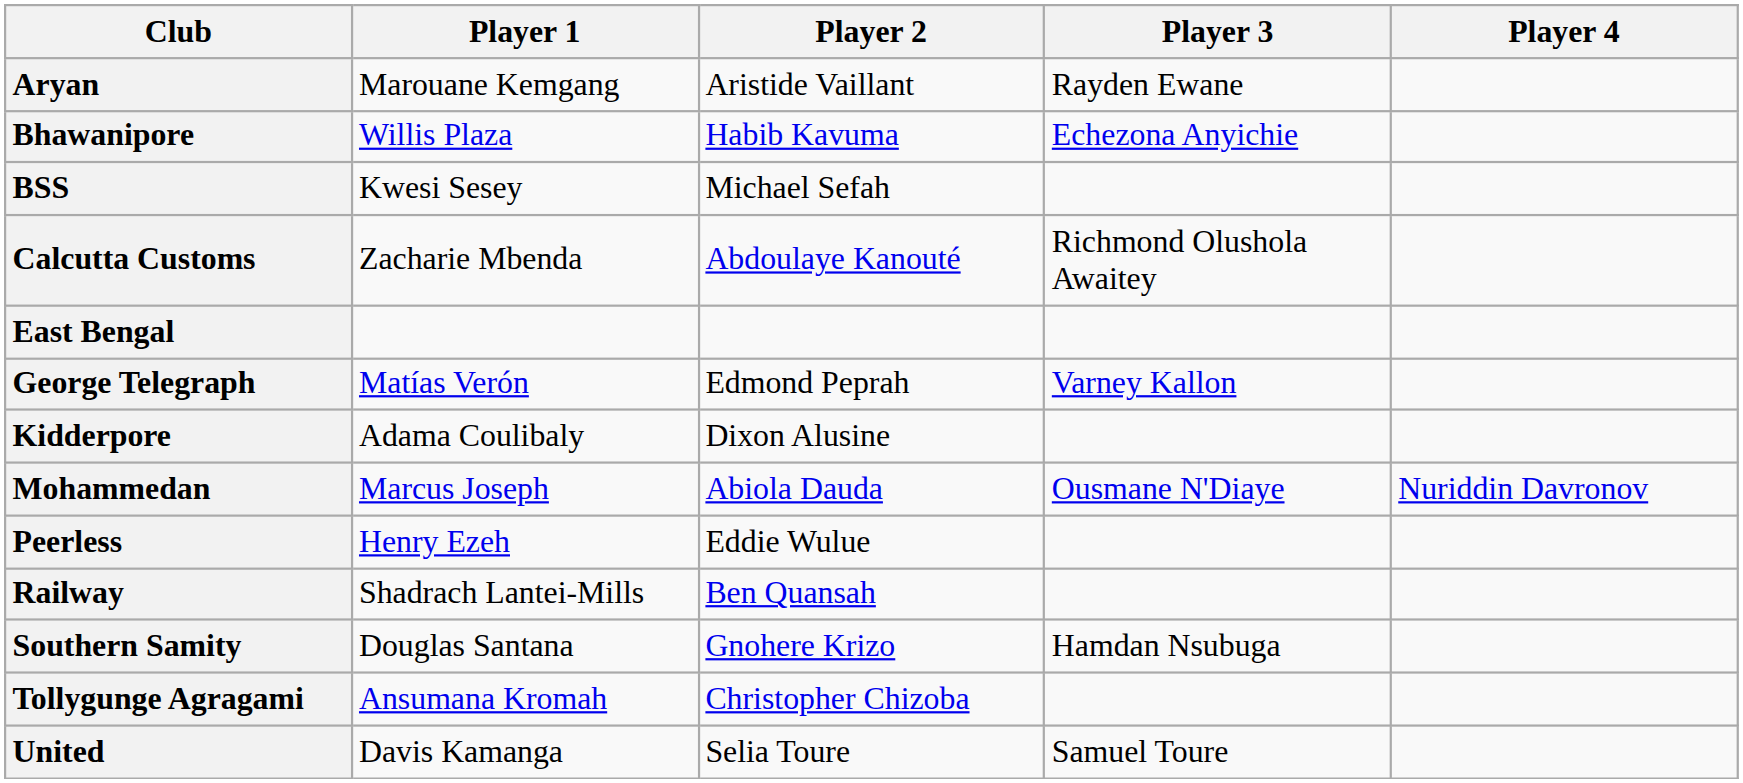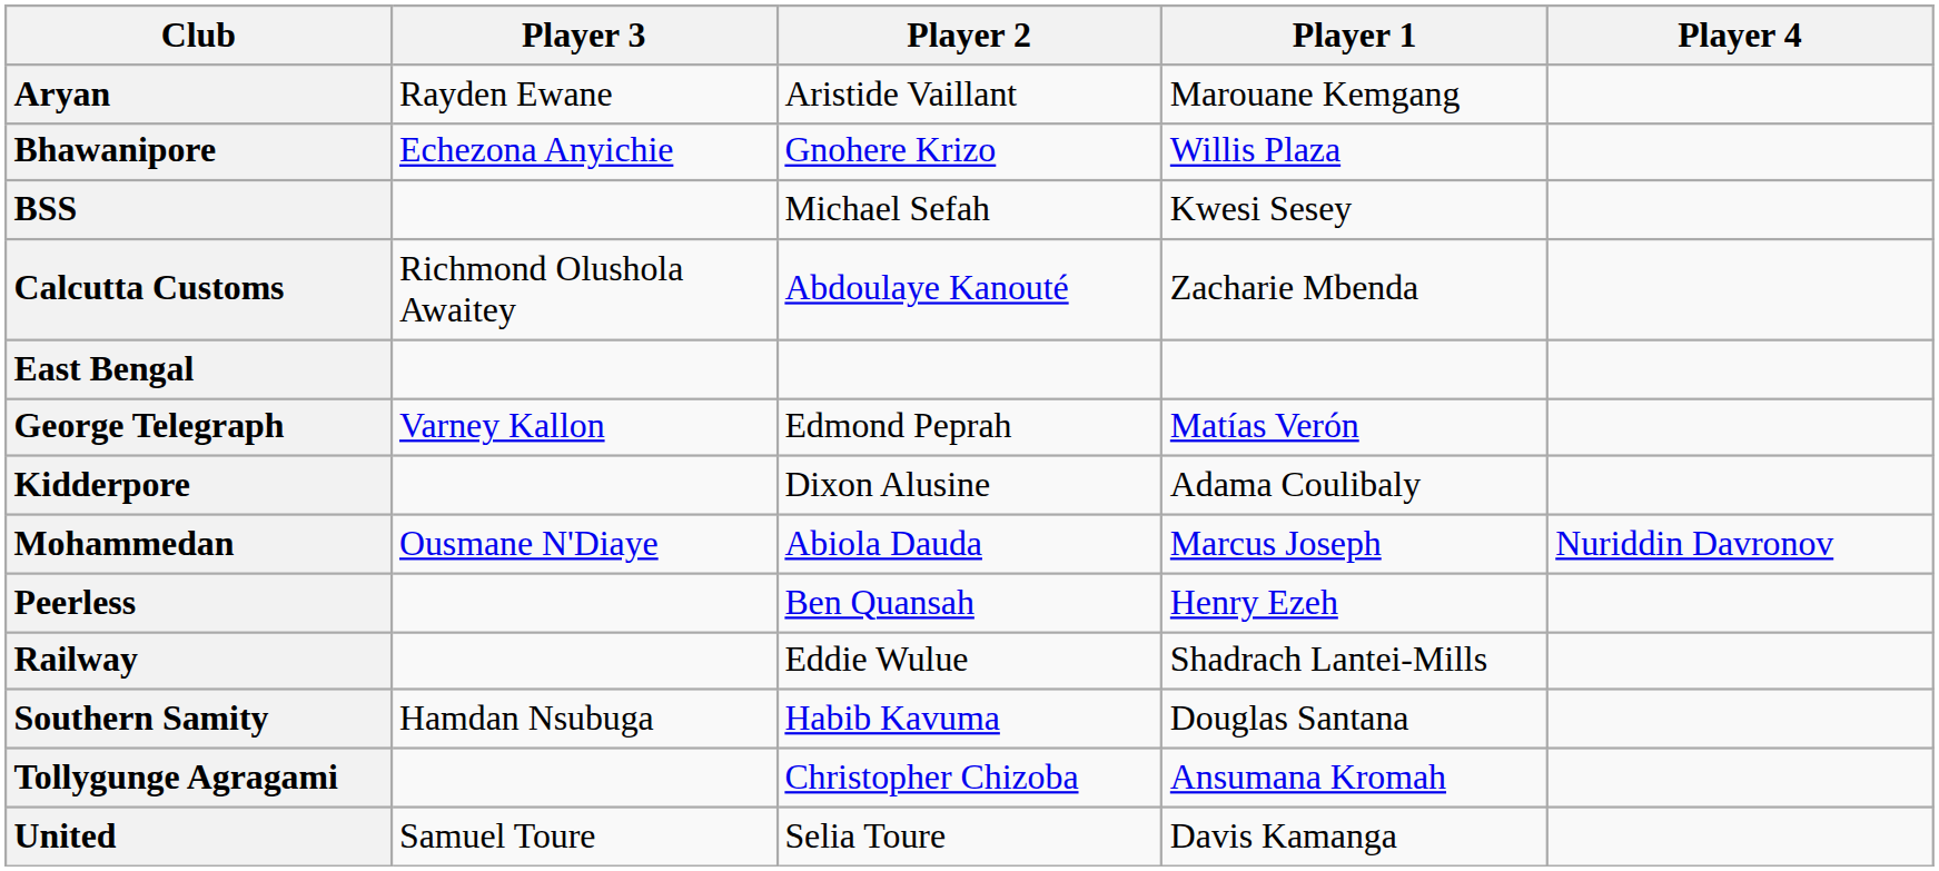 <table class="wikitable" style="text-align: left; font-size:90%">
 <tr>
 <th scope=col style="width:150px;">Club</th>
+<th scope=col style="width:150px;">Player 3</th>
+<th scope=col style="width:150px;">Player 2</th>
 <th scope=col style="width:150px;">Player 1</th>
-<th scope=col style="width:150px;">Player 2</th>
-<th scope=col style="width:150px;">Player 3</th>
 <th scope=col style="width:150px;">Player 4</th>
 </tr>
 <tr>
 <th scope=row style="text-align: left;">Aryan</th>
+<td> Rayden Ewane</td>
+<td> Aristide Vaillant</td>
 <td> Marouane Kemgang</td>
-<td> Aristide Vaillant</td>
-<td> Rayden Ewane</td>
 <td></td>
 </tr>
 <tr>
 <th scope=row style="text-align: left;">Bhawanipore</th>
+<td> <a href='#'>Echezona Anyichie</a></td>
+<td> <a href='#'>Gnohere Krizo</a></td>
 <td> <a href='#'>Willis Plaza</a></td>
-<td> <a href='#'>Habib Kavuma</a></td>
-<td> <a href='#'>Echezona Anyichie</a></td>
 <td></td>
 </tr>
 <tr>
 <th scope=row style="text-align: left;">BSS</th>
+<td></td>
+<td> Michael Sefah</td>
 <td> Kwesi Sesey</td>
-<td> Michael Sefah</td>
-<td></td>
 <td></td>
 </tr>
 <tr>
 <th scope=row style="text-align: left;">Calcutta Customs</th>
+<td> Richmond Olushola Awaitey</td>
+<td> <a href='#'>Abdoulaye Kanouté</a></td>
 <td> Zacharie Mbenda</td>
-<td> <a href='#'>Abdoulaye Kanouté</a></td>
-<td> Richmond Olushola Awaitey</td>
 <td></td>
 </tr>
 <tr>
 <th scope=row style="text-align: left;">East Bengal</th>
 <td></td>
 <td></td>
 <td></td>
 <td></td>
 </tr>
 <tr>
 <th scope=row style="text-align: left;">George Telegraph</th>
+<td> <a href='#'>Varney Kallon</a></td>
+<td> Edmond Peprah</td>
 <td> <a href='#'>Matías Verón</a></td>
-<td> Edmond Peprah</td>
-<td> <a href='#'>Varney Kallon</a></td>
 <td></td>
 </tr>
 <tr>
 <th scope=row style="text-align: left;">Kidderpore</th>
+<td></td>
+<td> Dixon Alusine</td>
 <td> Adama Coulibaly</td>
-<td> Dixon Alusine</td>
-<td></td>
 <td></td>
 </tr>
 <tr>
 <th scope=row style="text-align: left;">Mohammedan</th>
+<td> <a href='#'>Ousmane N'Diaye</a></td>
+<td> <a href='#'>Abiola Dauda</a></td>
 <td> <a href='#'>Marcus Joseph</a></td>
-<td> <a href='#'>Abiola Dauda</a></td>
-<td> <a href='#'>Ousmane N'Diaye</a></td>
 <td> <a href='#'>Nuriddin Davronov</a></td>
 </tr>
 <tr>
 <th scope=row style="text-align: left;">Peerless</th>
+<td></td>
+<td> <a href='#'>Ben Quansah</a></td>
 <td> <a href='#'>Henry Ezeh</a></td>
-<td> Eddie Wulue</td>
-<td></td>
 <td></td>
 </tr>
 <tr>
 <th scope=row style="text-align: left;">Railway</th>
+<td></td>
+<td> Eddie Wulue</td>
 <td> Shadrach Lantei-Mills</td>
-<td> <a href='#'>Ben Quansah</a></td>
-<td></td>
 <td></td>
 </tr>
 <tr>
 <th scope=row style="text-align: left;">Southern Samity</th>
+<td> Hamdan Nsubuga</td>
+<td> <a href='#'>Habib Kavuma</a></td>
 <td> Douglas Santana</td>
-<td> <a href='#'>Gnohere Krizo</a></td>
-<td> Hamdan Nsubuga</td>
 <td></td>
 </tr>
 <tr>
 <th scope=row style="text-align: left;">Tollygunge Agragami</th>
+<td></td>
+<td> <a href='#'>Christopher Chizoba</a></td>
 <td> <a href='#'>Ansumana Kromah</a></td>
-<td> <a href='#'>Christopher Chizoba</a></td>
-<td></td>
 <td></td>
 </tr>
 <tr>
 <th scope=row style="text-align: left;">United</th>
+<td> Samuel Toure</td>
+<td> Selia Toure</td>
 <td> Davis Kamanga</td>
-<td> Selia Toure</td>
-<td> Samuel Toure</td>
 <td></td>
 </tr>
 </table>
